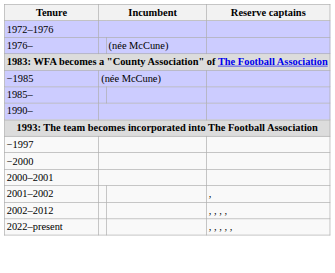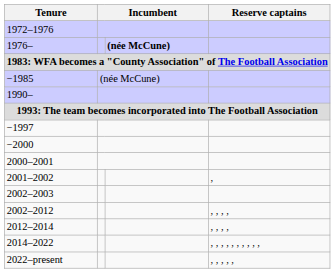 <table class="wikitable unsortable">
 <tr>
 <th>Tenure</th>
 <th colspan="2">Incumbent</th>
 <th>Reserve captains</th>
 </tr>
 <tr style="background:#CCF">
 <td>1972–1976</td>
 <td colspan="2"></td>
 <td></td>
 </tr>
 <tr style="background:#CCF">
 <td>1976–</td>
 <td data-sort-value="Thomas, Carol, McCune"></td>
-<td> (née McCune)</td>
+<td><strong> (née McCune)</strong></td>
 <td></td>
 </tr>
 <tr>
 <td colspan="4" style="background:#DCDCDC; text-align:center"><strong>1983: WFA becomes a "County Association" of <a href='#'>The Football Association</a></strong></td>
 </tr>
 <tr style="background:#CCF">
 <td>−1985</td>
 <td colspan="2"> (née McCune)</td>
-<td></td>
-</tr>
-<tr style="background:#CCF">
-<td>1985–</td>
-<td data-sort-value="Bampton, Debbie"></td>
-<td></td>
 <td></td>
 </tr>
 <tr style="background:#CCF">
 <td>1990–</td>
 <td colspan="2"></td>
 <td></td>
 </tr>
 <tr>
 <td colspan="4" style="background:#DCDCDC; text-align:center"><strong>1993: The team becomes incorporated into The Football Association</strong></td>
 </tr>
 <tr>
 <td>−1997</td>
 <td colspan="2"></td>
 <td></td>
 </tr>
 <tr>
 <td>−2000</td>
 <td colspan="2"></td>
 <td></td>
 </tr>
 <tr>
 <td>2000–2001</td>
 <td colspan="2"></td>
 <td></td>
 </tr>
 <tr>
 <td>2001–2002</td>
 <td data-sort-value="Proctor, Tara"></td>
 <td></td>
 <td>, </td>
 </tr>
 <tr>
+<td>2002–2003</td>
+<td data-sort-value="Walker, Karen"></td>
+<td></td>
+<td></td>
+</tr>
+<tr>
 <td>2002–2012</td>
 <td data-sort-value="White, Faye"></td>
 <td></td>
 <td>, , , , </td>
+</tr>
+<tr>
+<td>2012–2014</td>
+<td data-sort-value="Stoney, Casey"></td>
+<td></td>
+<td>, , , , </td>
+</tr>
+<tr>
+<td>2014–2022</td>
+<td data-sort-value="Houghton, Steph"></td>
+<td></td>
+<td>, , <em></em>, , , , <em></em>, <em></em>, , <em></em>, <em></em></td>
 </tr>
 <tr>
 <td>2022–present</td>
 <td data-sort-value="Williamson, Leah"></td>
 <td><strong><em></em></strong></td>
 <td><em></em>, , , <em>,</em> <em></em>, <em></em></td>
 </tr>
 </table>
